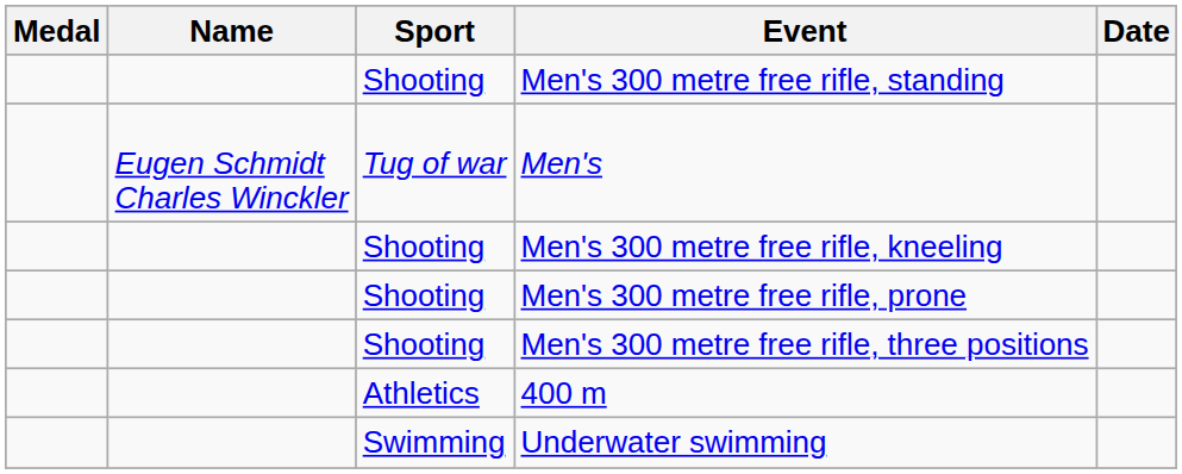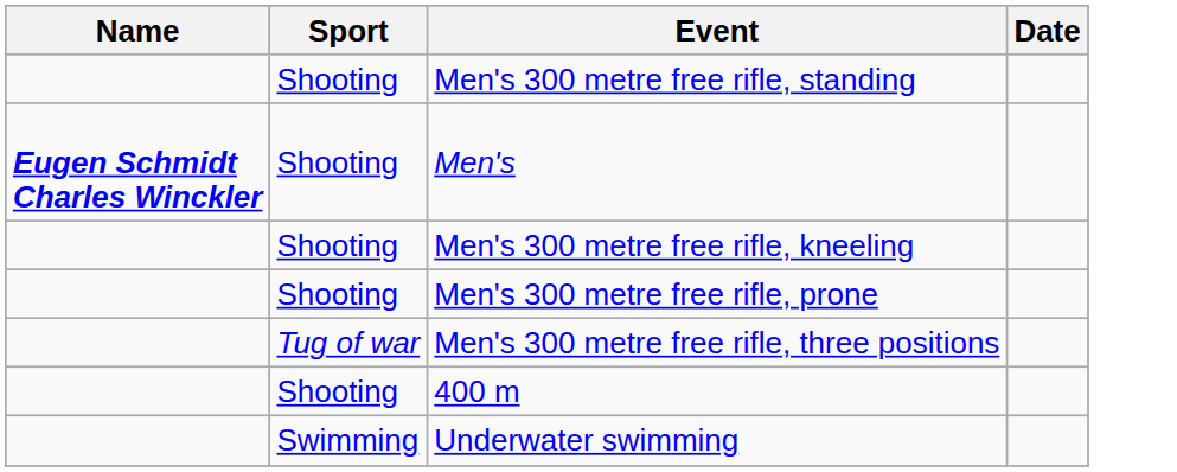 <table class="wikitable sortable" style=font-size:95%>
 <tr>
-<th>Medal</th>
 <th>Name</th>
 <th>Sport</th>
 <th>Event</th>
 <th>Date</th>
 </tr>
 <tr>
 <td></td>
-<td></td>
 <td><a href='#'>Shooting</a></td>
 <td><a href='#'>Men's 300 metre free rifle, standing</a></td>
 <td></td>
 </tr>
 <tr>
-<td><em></em></td>
-<td><em><br><a href='#'>Eugen Schmidt</a><br><a href='#'>Charles Winckler</a></em></td>
-<td><em><a href='#'>Tug of war</a></em></td>
+<td><strong><em><br><a href='#'>Eugen Schmidt</a><br><a href='#'>Charles Winckler</a></em></strong></td>
+<td><a href='#'>Shooting</a></td>
 <td><em><a href='#'>Men's</a></em></td>
 <td><em></em></td>
 </tr>
 <tr>
-<td></td>
 <td></td>
 <td><a href='#'>Shooting</a></td>
 <td><a href='#'>Men's 300 metre free rifle, kneeling</a></td>
 <td></td>
 </tr>
 <tr>
 <td></td>
-<td></td>
 <td><a href='#'>Shooting</a></td>
 <td><a href='#'>Men's 300 metre free rifle, prone</a></td>
 <td></td>
 </tr>
 <tr>
 <td></td>
-<td></td>
-<td><a href='#'>Shooting</a></td>
+<td><em><a href='#'>Tug of war</a></em></td>
 <td><a href='#'>Men's 300 metre free rifle, three positions</a></td>
 <td></td>
 </tr>
 <tr>
 <td></td>
-<td></td>
-<td><a href='#'>Athletics</a></td>
+<td><a href='#'>Shooting</a></td>
 <td><a href='#'>400 m</a></td>
 <td></td>
 </tr>
 <tr>
-<td></td>
 <td></td>
 <td><a href='#'>Swimming</a></td>
 <td><a href='#'>Underwater swimming</a></td>
 <td></td>
 </tr>
 </table>
